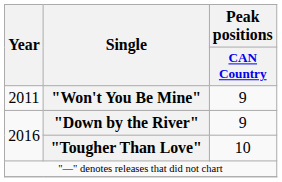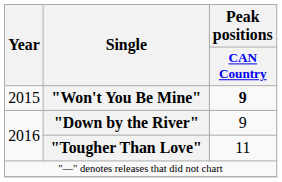 <table class="wikitable plainrowheaders" style="text-align:center;">
 <tr>
 <th rowspan="2" style="width:1em;">Year</th>
 <th rowspan="2" style="width:10em;">Single</th>
 <th>Peak positions</th>
 </tr>
 <tr style="font-size:smaller;">
 <th width="45"><a href='#'>CAN Country</a><br></th>
 </tr>
 <tr>
-<td>2011</td>
+<td>2015</td>
 <th scope="row">"Won't You Be Mine"</th>
-<td>9</td>
+<td><strong>9</strong></td>
 </tr>
 <tr>
 <td rowspan="2">2016</td>
 <th scope="row">"Down by the River"</th>
 <td>9</td>
 </tr>
 <tr>
 <th scope="row">"Tougher Than Love"</th>
-<td>10</td>
+<td>11</td>
 </tr>
 <tr>
 <td colspan="5" style="font-size:8pt">"—" denotes releases that did not chart</td>
 </tr>
 <tr>
 </tr>
 </table>
